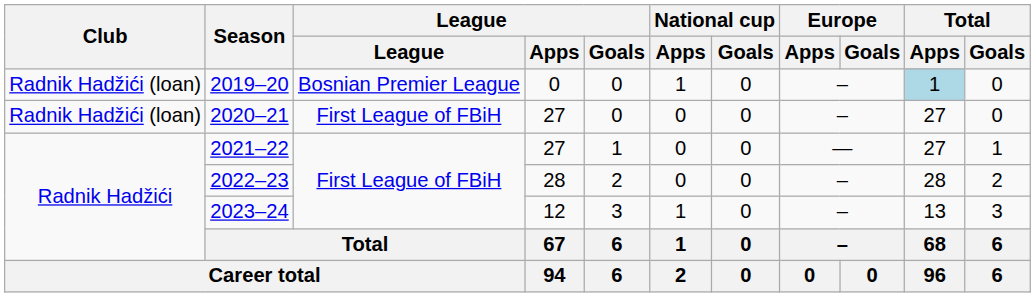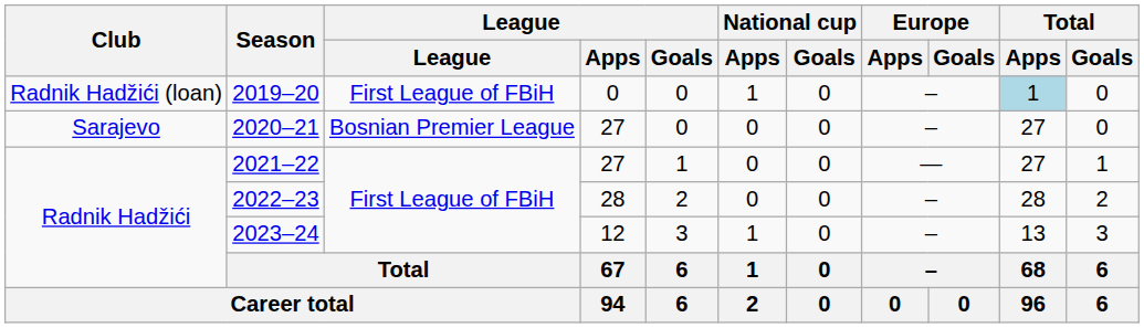 <table class="wikitable" style="text-align:center">
 <tr>
 <th rowspan="2">Club</th>
 <th rowspan="2">Season</th>
 <th colspan="3">League</th>
 <th colspan="2">National cup</th>
 <th colspan="2">Europe</th>
 <th colspan="2">Total</th>
 </tr>
 <tr>
 <th>League</th>
 <th>Apps</th>
 <th>Goals</th>
 <th>Apps</th>
 <th>Goals</th>
 <th>Apps</th>
 <th>Goals</th>
 <th>Apps</th>
 <th>Goals</th>
 </tr>
 <tr>
 <td><a href='#'>Radnik Hadžići</a> (loan)</td>
 <td><a href='#'>2019–20</a></td>
-<td><a href='#'>Bosnian Premier League</a></td>
+<td><a href='#'>First League of FBiH</a></td>
 <td>0</td>
 <td>0</td>
 <td>1</td>
 <td>0</td>
 <td colspan="2">–</td>
 <td style="background: lightblue;">1</td>
 <td>0</td>
 </tr>
 <tr>
-<td><a href='#'>Radnik Hadžići</a> (loan)</td>
+<td><a href='#'>Sarajevo</a></td>
 <td><a href='#'>2020–21</a></td>
-<td><a href='#'>First League of FBiH</a></td>
+<td><a href='#'>Bosnian Premier League</a></td>
 <td>27</td>
 <td>0</td>
 <td>0</td>
 <td>0</td>
 <td colspan="2">–</td>
 <td>27</td>
 <td>0</td>
 </tr>
 <tr>
 <td rowspan=4><a href='#'>Radnik Hadžići</a></td>
 <td><a href='#'>2021–22</a></td>
 <td rowspan=3><a href='#'>First League of FBiH</a></td>
 <td>27</td>
 <td>1</td>
 <td>0</td>
 <td>0</td>
 <td colspan=2>—</td>
 <td>27</td>
 <td>1</td>
 </tr>
 <tr>
 <td><a href='#'>2022–23</a></td>
 <td>28</td>
 <td>2</td>
 <td>0</td>
 <td>0</td>
 <td colspan="2">–</td>
 <td>28</td>
 <td>2</td>
 </tr>
 <tr>
 <td><a href='#'>2023–24</a></td>
 <td>12</td>
 <td>3</td>
 <td>1</td>
 <td>0</td>
 <td colspan="2">–</td>
 <td>13</td>
 <td>3</td>
 </tr>
 <tr>
 <th colspan=2>Total</th>
 <th>67</th>
 <th>6</th>
 <th>1</th>
 <th>0</th>
 <th colspan="2">–</th>
 <th>68</th>
 <th>6</th>
 </tr>
 <tr>
 <th colspan="3">Career total</th>
 <th>94</th>
 <th>6</th>
 <th>2</th>
 <th>0</th>
 <th>0</th>
 <th>0</th>
 <th>96</th>
 <th>6</th>
 </tr>
 </table>
